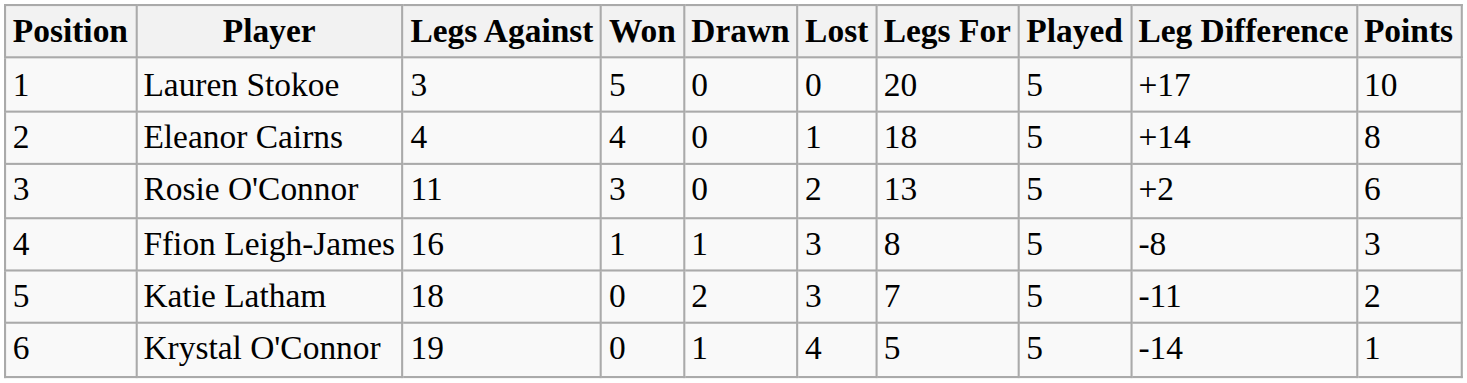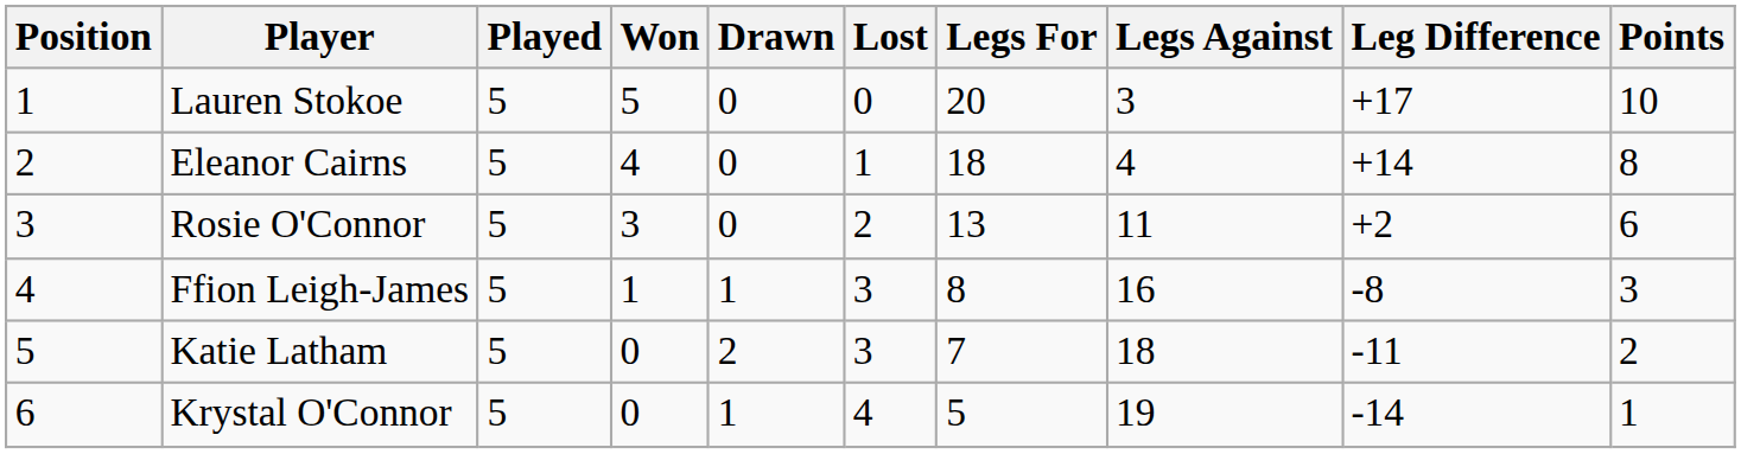 <table class="wikitable">
 <tr>
 <th>Position</th>
 <th>Player</th>
-<th>Legs Against</th>
+<th>Played</th>
 <th>Won</th>
 <th>Drawn</th>
 <th>Lost</th>
 <th>Legs For</th>
-<th>Played</th>
+<th>Legs Against</th>
 <th>Leg Difference</th>
 <th>Points</th>
 </tr>
 <tr>
 <td>1</td>
 <td>Lauren Stokoe </td>
-<td>3</td>
+<td>5</td>
 <td>5</td>
 <td>0</td>
 <td>0</td>
 <td>20</td>
-<td>5</td>
+<td>3</td>
 <td>+17</td>
 <td>10</td>
 </tr>
 <tr>
 <td>2</td>
 <td>Eleanor Cairns </td>
-<td>4</td>
+<td>5</td>
 <td>4</td>
 <td>0</td>
 <td>1</td>
 <td>18</td>
-<td>5</td>
+<td>4</td>
 <td>+14</td>
 <td>8</td>
 </tr>
 <tr>
 <td>3</td>
 <td>Rosie O'Connor </td>
-<td>11</td>
+<td>5</td>
 <td>3</td>
 <td>0</td>
 <td>2</td>
 <td>13</td>
-<td>5</td>
+<td>11</td>
 <td>+2</td>
 <td>6</td>
 </tr>
 <tr>
 <td>4</td>
 <td>Ffion Leigh-James </td>
-<td>16</td>
+<td>5</td>
 <td>1</td>
 <td>1</td>
 <td>3</td>
 <td>8</td>
-<td>5</td>
+<td>16</td>
 <td>-8</td>
 <td>3</td>
 </tr>
 <tr>
 <td>5</td>
 <td>Katie Latham </td>
-<td>18</td>
+<td>5</td>
 <td>0</td>
 <td>2</td>
 <td>3</td>
 <td>7</td>
-<td>5</td>
+<td>18</td>
 <td>-11</td>
 <td>2</td>
 </tr>
 <tr>
 <td>6</td>
 <td>Krystal O'Connor </td>
-<td>19</td>
+<td>5</td>
 <td>0</td>
 <td>1</td>
 <td>4</td>
 <td>5</td>
-<td>5</td>
+<td>19</td>
 <td>-14</td>
 <td>1</td>
 </tr>
 </table>
